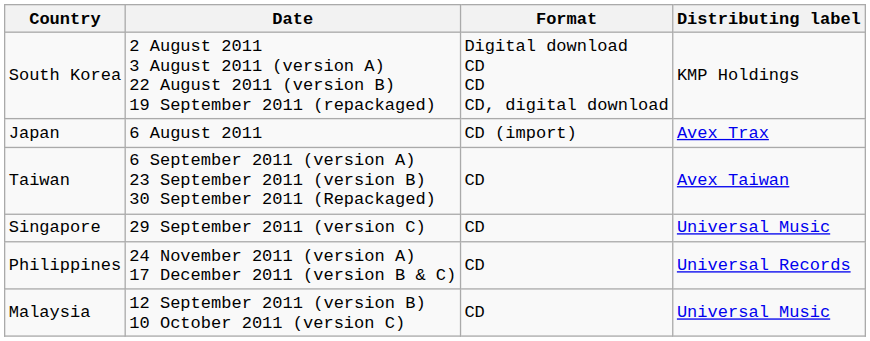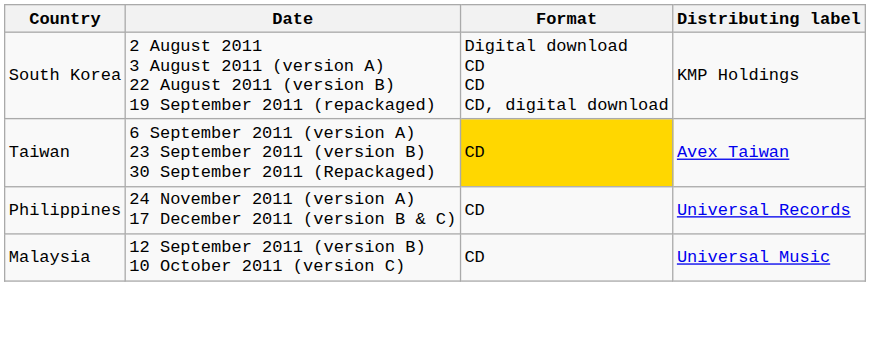 <table class="wikitable">
 <tr>
 <th>Country</th>
 <th>Date</th>
 <th>Format</th>
 <th>Distributing label</th>
 </tr>
 <tr>
 <td>South Korea</td>
 <td>2 August 2011<br>3 August 2011 (version A)<br>22 August 2011 (version B)<br>19 September 2011 (repackaged)</td>
 <td>Digital download<br>CD<br>CD<br>CD, digital download</td>
 <td>KMP Holdings</td>
 </tr>
 <tr>
-<td>Japan</td>
-<td>6 August 2011</td>
-<td>CD (import)</td>
-<td><a href='#'>Avex Trax</a></td>
-</tr>
-<tr>
 <td>Taiwan</td>
 <td>6 September 2011 (version A)<br>23 September 2011 (version B)<br>30 September 2011 (Repackaged)</td>
-<td>CD</td>
+<td style="background: gold;">CD</td>
 <td><a href='#'>Avex Taiwan</a></td>
-</tr>
-<tr>
-<td>Singapore</td>
-<td>29 September 2011 (version C)</td>
-<td>CD</td>
-<td><a href='#'>Universal Music</a></td>
 </tr>
 <tr>
 <td>Philippines</td>
 <td>24 November 2011 (version A)<br>17 December 2011 (version B & C)</td>
 <td>CD</td>
 <td><a href='#'>Universal Records</a></td>
 </tr>
 <tr>
 <td>Malaysia</td>
 <td>12 September 2011 (version B)<br>10 October 2011 (version C)</td>
 <td>CD</td>
 <td><a href='#'>Universal Music</a></td>
 </tr>
 </table>
